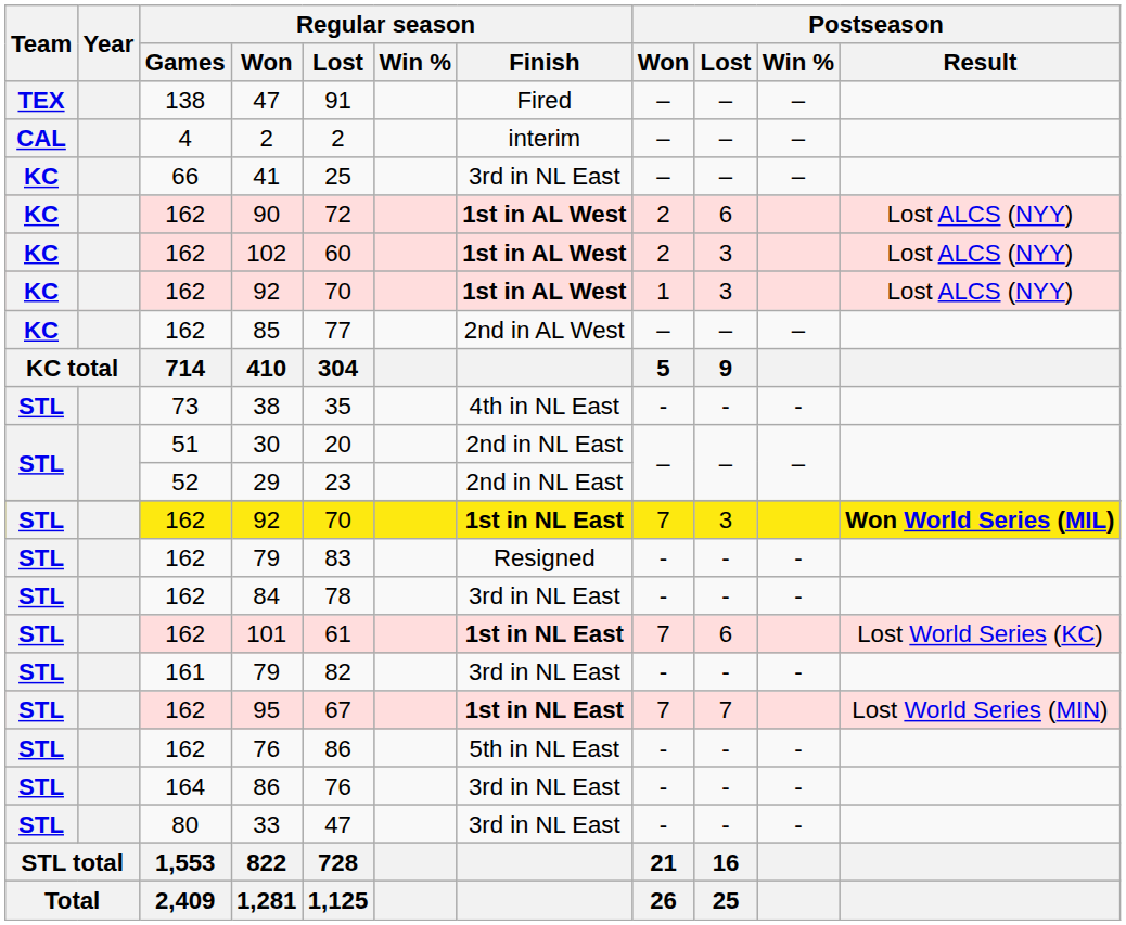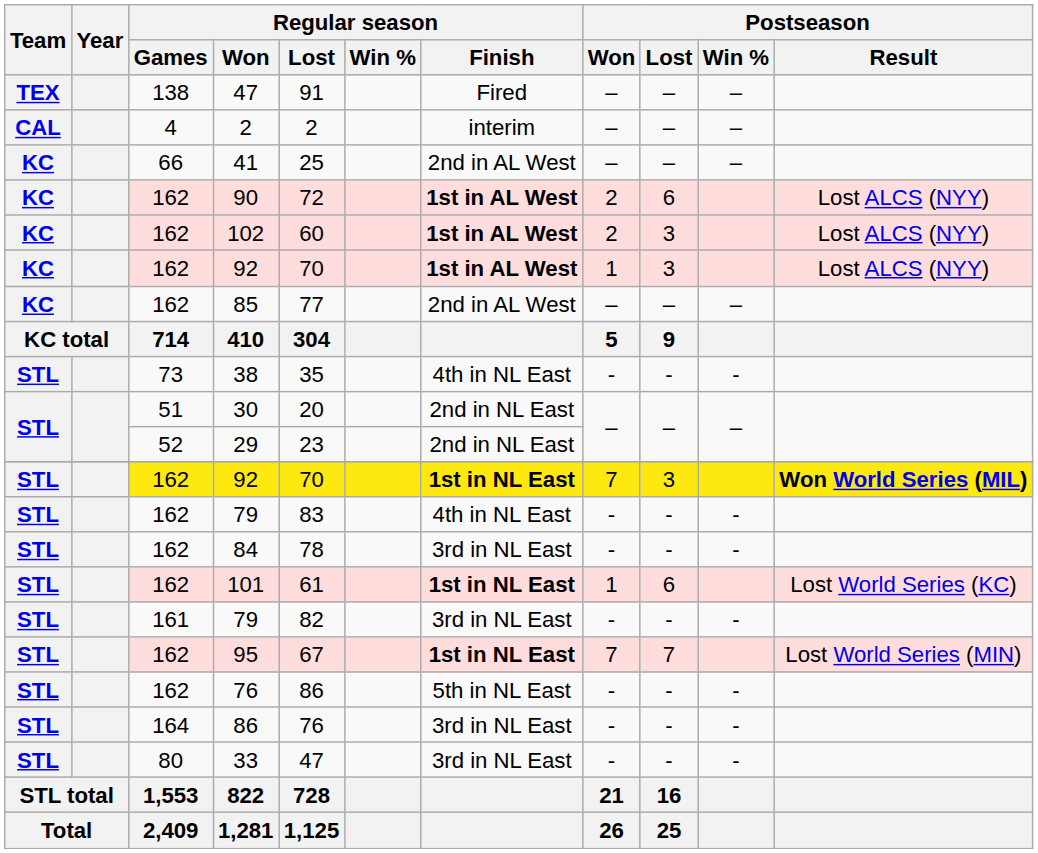 <table class="wikitable" style="font-size: 95%; text-align:center;">
 <tr>
 <th rowspan="2">Team</th>
 <th rowspan="2">Year</th>
 <th colspan="5">Regular season</th>
 <th colspan="4">Postseason</th>
 </tr>
 <tr>
 <th>Games</th>
 <th>Won</th>
 <th>Lost</th>
 <th>Win %</th>
 <th>Finish</th>
 <th>Won</th>
 <th>Lost</th>
 <th>Win %</th>
 <th>Result</th>
 </tr>
 <tr>
 <th><a href='#'>TEX</a></th>
 <th></th>
 <td>138</td>
 <td>47</td>
 <td>91</td>
 <td></td>
 <td>Fired</td>
 <td>–</td>
 <td>–</td>
 <td>–</td>
 <td></td>
 </tr>
 <tr>
 <th><a href='#'>CAL</a></th>
 <th></th>
 <td>4</td>
 <td>2</td>
 <td>2</td>
 <td></td>
 <td>interim</td>
 <td>–</td>
 <td>–</td>
 <td>–</td>
 <td></td>
 </tr>
 <tr>
 <th><a href='#'>KC</a></th>
 <th></th>
 <td>66</td>
 <td>41</td>
 <td>25</td>
 <td></td>
-<td>3rd in NL East</td>
+<td>2nd in AL West</td>
 <td>–</td>
 <td>–</td>
 <td>–</td>
 <td></td>
 </tr>
 <tr ! style="background:#fdd;">
 <th><a href='#'>KC</a></th>
 <th></th>
 <td>162</td>
 <td>90</td>
 <td>72</td>
 <td></td>
 <td><strong>1st in AL West</strong></td>
 <td>2</td>
 <td>6</td>
 <td></td>
 <td>Lost <a href='#'>ALCS</a> (<a href='#'>NYY</a>)</td>
 </tr>
 <tr ! style="background:#fdd;">
 <th><a href='#'>KC</a></th>
 <th></th>
 <td>162</td>
 <td>102</td>
 <td>60</td>
 <td></td>
 <td><strong>1st in AL West</strong></td>
 <td>2</td>
 <td>3</td>
 <td></td>
 <td>Lost <a href='#'>ALCS</a> (<a href='#'>NYY</a>)</td>
 </tr>
 <tr ! style="background:#fdd;">
 <th><a href='#'>KC</a></th>
 <th></th>
 <td>162</td>
 <td>92</td>
 <td>70</td>
 <td></td>
 <td><strong>1st in AL West</strong></td>
 <td>1</td>
 <td>3</td>
 <td></td>
 <td>Lost <a href='#'>ALCS</a> (<a href='#'>NYY</a>)</td>
 </tr>
 <tr>
 <th><a href='#'>KC</a></th>
 <th></th>
 <td>162</td>
 <td>85</td>
 <td>77</td>
 <td></td>
 <td>2nd in AL West</td>
 <td>–</td>
 <td>–</td>
 <td>–</td>
 <td></td>
 </tr>
 <tr>
 <th colspan="2">KC total</th>
 <th>714</th>
 <th>410</th>
 <th>304</th>
 <th></th>
 <th></th>
 <th>5</th>
 <th>9</th>
 <th></th>
 <th></th>
 </tr>
 <tr>
 <th><a href='#'>STL</a></th>
 <th></th>
 <td>73</td>
 <td>38</td>
 <td>35</td>
 <td></td>
 <td>4th in NL East</td>
 <td>-</td>
 <td>-</td>
 <td>-</td>
 <td></td>
 </tr>
 <tr>
 <th rowspan="2"><a href='#'>STL</a></th>
 <th rowspan="2"></th>
 <td>51</td>
 <td>30</td>
 <td>20</td>
 <td></td>
 <td>2nd in NL East</td>
 <td rowspan="2">–</td>
 <td rowspan="2">–</td>
 <td rowspan="2">–</td>
 <td rowspan="2"></td>
 </tr>
 <tr>
 <td>52</td>
 <td>29</td>
 <td>23</td>
 <td></td>
 <td>2nd in NL East</td>
 </tr>
 <tr>
 </tr>
 <tr style="background:#fde910">
 <th><a href='#'>STL</a></th>
 <th></th>
 <td>162</td>
 <td>92</td>
 <td>70</td>
 <td></td>
 <td><strong>1st in NL East</strong></td>
 <td>7</td>
 <td>3</td>
 <td></td>
 <td><strong>Won <a href='#'>World Series</a> (<a href='#'>MIL</a>)</strong></td>
 </tr>
 <tr>
 <th><a href='#'>STL</a></th>
 <th></th>
 <td>162</td>
 <td>79</td>
 <td>83</td>
 <td></td>
-<td>Resigned</td>
+<td>4th in NL East</td>
 <td>-</td>
 <td>-</td>
 <td>-</td>
 <td></td>
 </tr>
 <tr>
 <th><a href='#'>STL</a></th>
 <th></th>
 <td>162</td>
 <td>84</td>
 <td>78</td>
 <td></td>
 <td>3rd in NL East</td>
 <td>-</td>
 <td>-</td>
 <td>-</td>
 <td></td>
 </tr>
 <tr ! style="background:#fdd;">
 <th><a href='#'>STL</a></th>
 <th></th>
 <td>162</td>
 <td>101</td>
 <td>61</td>
 <td></td>
 <td><strong>1st in NL East</strong></td>
-<td>7</td>
+<td>1</td>
 <td>6</td>
 <td></td>
 <td>Lost <a href='#'>World Series</a> (<a href='#'>KC</a>)</td>
 </tr>
 <tr>
 <th><a href='#'>STL</a></th>
 <th></th>
 <td>161</td>
 <td>79</td>
 <td>82</td>
 <td></td>
 <td>3rd in NL East</td>
 <td>-</td>
 <td>-</td>
 <td>-</td>
 <td></td>
 </tr>
 <tr ! style="background:#fdd;">
 <th><a href='#'>STL</a></th>
 <th></th>
 <td>162</td>
 <td>95</td>
 <td>67</td>
 <td></td>
 <td><strong>1st in NL East</strong></td>
 <td>7</td>
 <td>7</td>
 <td></td>
 <td>Lost <a href='#'>World Series</a> (<a href='#'>MIN</a>)</td>
 </tr>
 <tr>
 <th><a href='#'>STL</a></th>
 <th></th>
 <td>162</td>
 <td>76</td>
 <td>86</td>
 <td></td>
 <td>5th in NL East</td>
 <td>-</td>
 <td>-</td>
 <td>-</td>
 <td></td>
 </tr>
 <tr>
 <th><a href='#'>STL</a></th>
 <th></th>
 <td>164</td>
 <td>86</td>
 <td>76</td>
 <td></td>
 <td>3rd in NL East</td>
 <td>-</td>
 <td>-</td>
 <td>-</td>
 <td></td>
 </tr>
 <tr>
 <th><a href='#'>STL</a></th>
 <th></th>
 <td>80</td>
 <td>33</td>
 <td>47</td>
 <td></td>
 <td>3rd in NL East</td>
 <td>-</td>
 <td>-</td>
 <td>-</td>
 <td></td>
 </tr>
 <tr>
 <th colspan="2">STL total</th>
 <th>1,553</th>
 <th>822</th>
 <th>728</th>
 <th></th>
 <th></th>
 <th>21</th>
 <th>16</th>
 <th></th>
 <th></th>
 </tr>
 <tr>
 <th colspan="2">Total </th>
 <th>2,409</th>
 <th>1,281</th>
 <th>1,125</th>
 <th></th>
 <th></th>
 <th>26</th>
 <th>25</th>
 <th></th>
 <th></th>
 </tr>
 </table>
